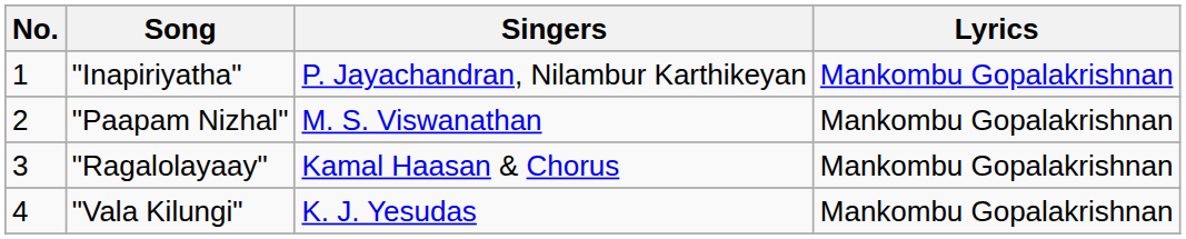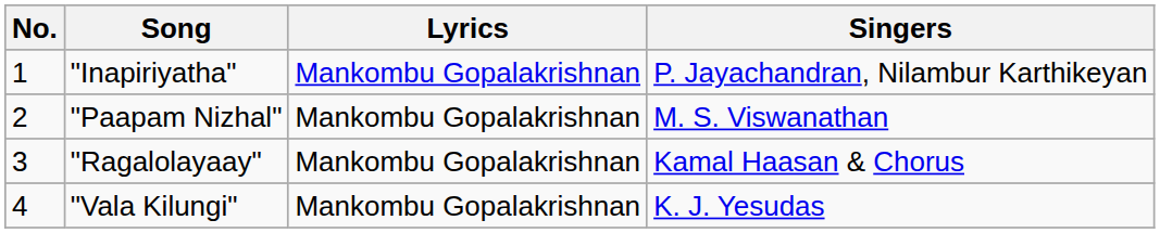 <table class="wikitable" style="font-size:95%;">
 <tr>
 <th>No.</th>
 <th>Song</th>
+<th>Lyrics</th>
 <th>Singers</th>
-<th>Lyrics</th>
 </tr>
 <tr>
 <td>1</td>
 <td>"Inapiriyatha"</td>
+<td><a href='#'>Mankombu Gopalakrishnan</a></td>
 <td><a href='#'>P. Jayachandran</a>, Nilambur Karthikeyan</td>
-<td><a href='#'>Mankombu Gopalakrishnan</a></td>
 </tr>
 <tr>
 <td>2</td>
 <td>"Paapam Nizhal"</td>
+<td>Mankombu Gopalakrishnan</td>
 <td><a href='#'>M. S. Viswanathan</a></td>
-<td>Mankombu Gopalakrishnan</td>
 </tr>
 <tr>
 <td>3</td>
 <td>"Ragalolayaay"</td>
+<td>Mankombu Gopalakrishnan</td>
 <td><a href='#'>Kamal Haasan</a> & <a href='#'>Chorus</a></td>
-<td>Mankombu Gopalakrishnan</td>
 </tr>
 <tr>
 <td>4</td>
 <td>"Vala Kilungi"</td>
+<td>Mankombu Gopalakrishnan</td>
 <td><a href='#'>K. J. Yesudas</a></td>
-<td>Mankombu Gopalakrishnan</td>
 </tr>
 </table>
